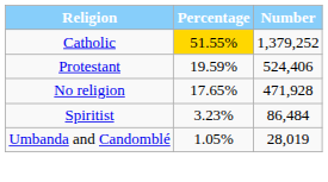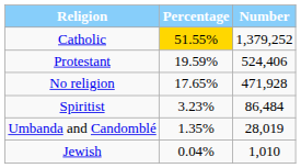 <table class="wikitable">
 <tr>
 <th style="background:#87CEFA; color:white">Religion</th>
 <th style="background:#87CEFA; color:white">Percentage</th>
 <th style="background:#87CEFA; color:white">Number</th>
 </tr>
 <tr style="text-align:center;">
 <td><a href='#'>Catholic</a></td>
 <td style="background: gold;">51.55%</td>
 <td>1,379,252</td>
 </tr>
 <tr style="text-align:center;">
 <td><a href='#'>Protestant</a></td>
 <td>19.59%</td>
 <td>524,406</td>
 </tr>
 <tr style="text-align:center;">
 <td><a href='#'>No religion</a></td>
 <td>17.65%</td>
 <td>471,928</td>
 </tr>
 <tr style="text-align:center;">
 <td><a href='#'>Spiritist</a></td>
 <td>3.23%</td>
 <td>86,484</td>
 </tr>
 <tr style="text-align:center;">
 <td><a href='#'>Umbanda</a> and <a href='#'>Candomblé</a></td>
-<td>1.05%</td>
+<td>1.35%</td>
 <td>28,019</td>
 </tr>
+<tr style="text-align:center;">
+<td><a href='#'>Jewish</a></td>
+<td>0.04%</td>
+<td>1,010</td>
+</tr>
 </table>
